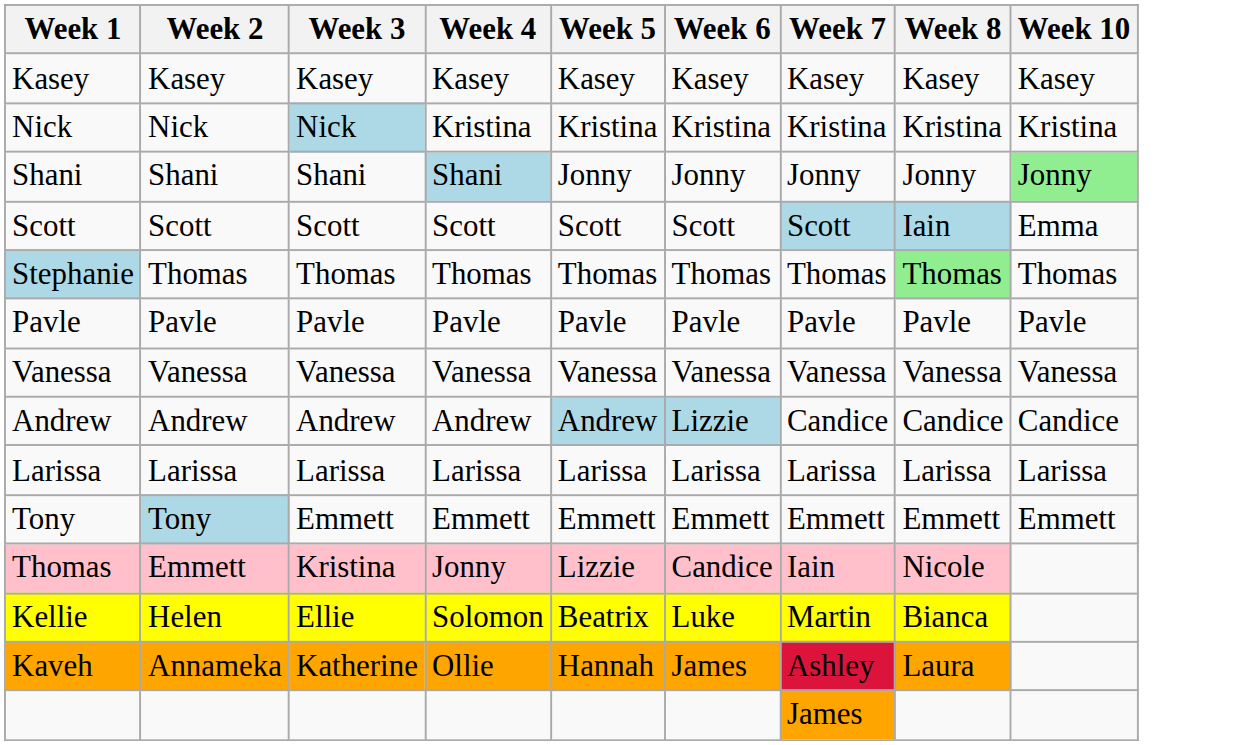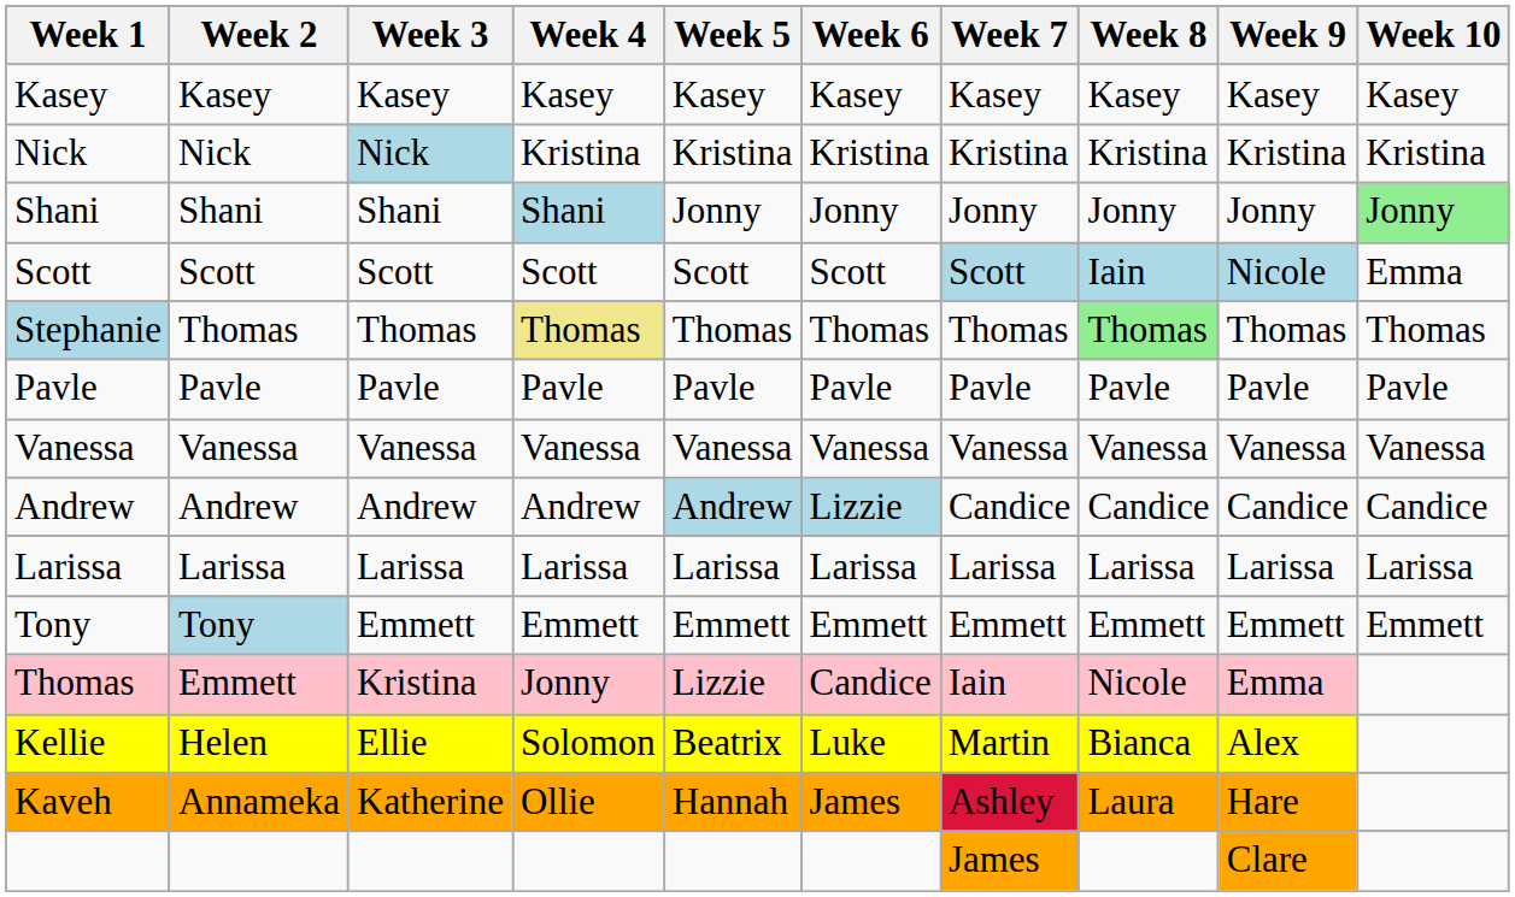 <table class="wikitable">
 <tr>
 <th>Week 1</th>
 <th>Week 2</th>
 <th>Week 3</th>
 <th>Week 4</th>
 <th>Week 5</th>
 <th>Week 6</th>
 <th>Week 7</th>
 <th>Week 8</th>
+<th>Week 9</th>
 <th>Week 10</th>
 </tr>
 <tr>
+<td>Kasey</td>
 <td>Kasey</td>
 <td>Kasey</td>
 <td>Kasey</td>
 <td>Kasey</td>
 <td>Kasey</td>
 <td>Kasey</td>
 <td>Kasey</td>
 <td>Kasey</td>
 <td>Kasey</td>
 </tr>
 <tr>
 <td>Nick</td>
 <td>Nick</td>
 <td style="background-color:lightblue">Nick</td>
 <td>Kristina</td>
 <td>Kristina</td>
 <td>Kristina</td>
 <td>Kristina</td>
 <td>Kristina</td>
 <td>Kristina</td>
+<td>Kristina</td>
 </tr>
 <tr>
 <td>Shani</td>
 <td>Shani</td>
 <td>Shani</td>
 <td style="background-color:lightblue">Shani</td>
+<td>Jonny</td>
 <td>Jonny</td>
 <td>Jonny</td>
 <td>Jonny</td>
 <td>Jonny</td>
 <td style="background-color:lightgreen">Jonny</td>
 </tr>
 <tr>
 <td>Scott</td>
 <td>Scott</td>
 <td>Scott</td>
 <td>Scott</td>
 <td>Scott</td>
 <td>Scott</td>
 <td style="background-color:lightblue">Scott</td>
 <td style="background-color:lightblue">Iain</td>
+<td style="background-color:lightblue">Nicole</td>
 <td>Emma</td>
 </tr>
 <tr>
 <td style="background-color:lightblue">Stephanie</td>
 <td>Thomas</td>
 <td>Thomas</td>
-<td>Thomas</td>
+<td style="background: khaki;">Thomas</td>
 <td>Thomas</td>
 <td>Thomas</td>
 <td>Thomas</td>
 <td style="background: lightgreen;">Thomas</td>
 <td>Thomas</td>
+<td>Thomas</td>
 </tr>
 <tr>
+<td>Pavle</td>
 <td>Pavle</td>
 <td>Pavle</td>
 <td>Pavle</td>
 <td>Pavle</td>
 <td>Pavle</td>
 <td>Pavle</td>
 <td>Pavle</td>
 <td>Pavle</td>
 <td>Pavle</td>
 </tr>
 <tr>
 <td>Vanessa</td>
 <td>Vanessa</td>
 <td>Vanessa</td>
 <td>Vanessa</td>
 <td>Vanessa</td>
 <td>Vanessa</td>
 <td>Vanessa</td>
 <td>Vanessa</td>
 <td>Vanessa</td>
+<td>Vanessa</td>
 </tr>
 <tr>
 <td>Andrew</td>
 <td>Andrew</td>
 <td>Andrew</td>
 <td>Andrew</td>
 <td style="background-color:lightblue">Andrew</td>
 <td style="background-color:lightblue">Lizzie</td>
 <td>Candice</td>
 <td>Candice</td>
 <td>Candice</td>
+<td>Candice</td>
 </tr>
 <tr>
+<td>Larissa</td>
 <td>Larissa</td>
 <td>Larissa</td>
 <td>Larissa</td>
 <td>Larissa</td>
 <td>Larissa</td>
 <td>Larissa</td>
 <td>Larissa</td>
 <td>Larissa</td>
 <td>Larissa</td>
 </tr>
 <tr>
 <td>Tony</td>
 <td style="background-color:lightblue">Tony</td>
 <td>Emmett</td>
 <td>Emmett</td>
 <td>Emmett</td>
 <td>Emmett</td>
 <td>Emmett</td>
 <td>Emmett</td>
 <td>Emmett</td>
+<td>Emmett</td>
 </tr>
 <tr>
 <td style="background-color:pink">Thomas</td>
 <td style="background-color:Pink">Emmett</td>
 <td style="background-color:Pink">Kristina</td>
 <td style="background-color:pink">Jonny</td>
 <td style="background-color:Pink">Lizzie</td>
 <td style="background-color:Pink">Candice</td>
 <td style="background-color:Pink">Iain</td>
 <td style="background-color:pink">Nicole</td>
+<td style="background-color:pink">Emma</td>
 <td></td>
 </tr>
 <tr>
 <td style="background-color:yellow">Kellie</td>
 <td style="background-color:yellow">Helen</td>
 <td style="background-color:yellow">Ellie</td>
 <td style="background-color:yellow">Solomon</td>
 <td style="background-color:yellow">Beatrix</td>
 <td style="background-color:yellow">Luke</td>
 <td style="background-color:yellow">Martin</td>
 <td style="background-color:yellow">Bianca</td>
+<td style="background-color:yellow">Alex</td>
 <td></td>
 </tr>
 <tr>
 <td style="background-color:orange">Kaveh</td>
 <td style="background-color:orange">Annameka</td>
 <td style="background-color:orange">Katherine</td>
 <td style="background-color:orange">Ollie</td>
 <td style="background-color:orange">Hannah</td>
 <td style="background-color:orange">James</td>
 <td style="background-color:crimson">Ashley</td>
 <td style="background-color:orange">Laura</td>
+<td style="background-color:orange">Hare</td>
 <td></td>
 </tr>
 <tr>
 <td></td>
 <td></td>
 <td></td>
 <td></td>
 <td></td>
 <td></td>
 <td style="background-color:orange">James</td>
 <td></td>
+<td style="background-color:orange">Clare</td>
 <td></td>
 </tr>
 </table>
